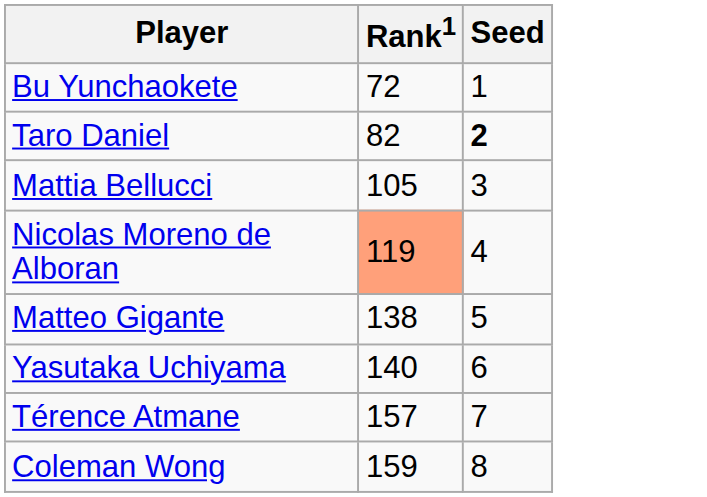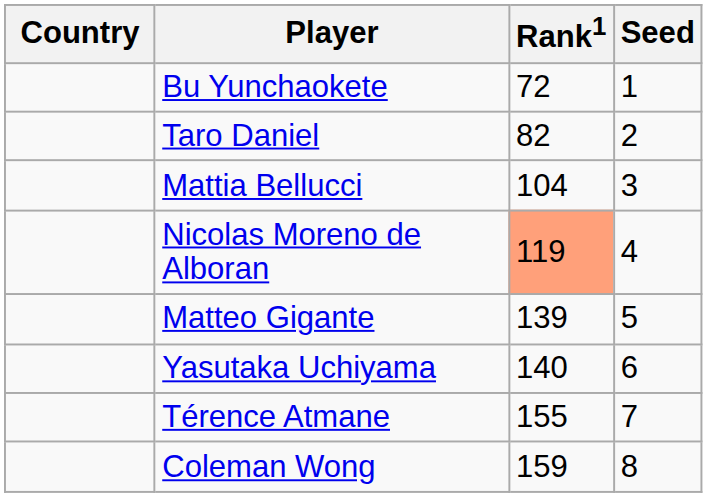 <table class="sortable wikitable">
 <tr>
+<th width="70">Country</th>
 <th width="175">Player</th>
 <th>Rank<sup>1</sup></th>
 <th>Seed</th>
 </tr>
 <tr>
+<td></td>
 <td><a href='#'>Bu Yunchaokete</a></td>
 <td>72</td>
 <td>1</td>
 </tr>
 <tr>
+<td></td>
 <td><a href='#'>Taro Daniel</a></td>
 <td>82</td>
-<td><strong>2</strong></td>
+<td>2</td>
 </tr>
 <tr>
+<td></td>
 <td><a href='#'>Mattia Bellucci</a></td>
-<td>105</td>
+<td>104</td>
 <td>3</td>
 </tr>
 <tr>
+<td></td>
 <td><a href='#'>Nicolas Moreno de Alboran</a></td>
 <td style="background: lightsalmon;">119</td>
 <td>4</td>
 </tr>
 <tr>
+<td></td>
 <td><a href='#'>Matteo Gigante</a></td>
-<td>138</td>
+<td>139</td>
 <td>5</td>
 </tr>
 <tr>
+<td></td>
 <td><a href='#'>Yasutaka Uchiyama</a></td>
 <td>140</td>
 <td>6</td>
 </tr>
 <tr>
+<td></td>
 <td><a href='#'>Térence Atmane</a></td>
-<td>157</td>
+<td>155</td>
 <td>7</td>
 </tr>
 <tr>
+<td></td>
 <td><a href='#'>Coleman Wong</a></td>
 <td>159</td>
 <td>8</td>
 </tr>
 </table>
